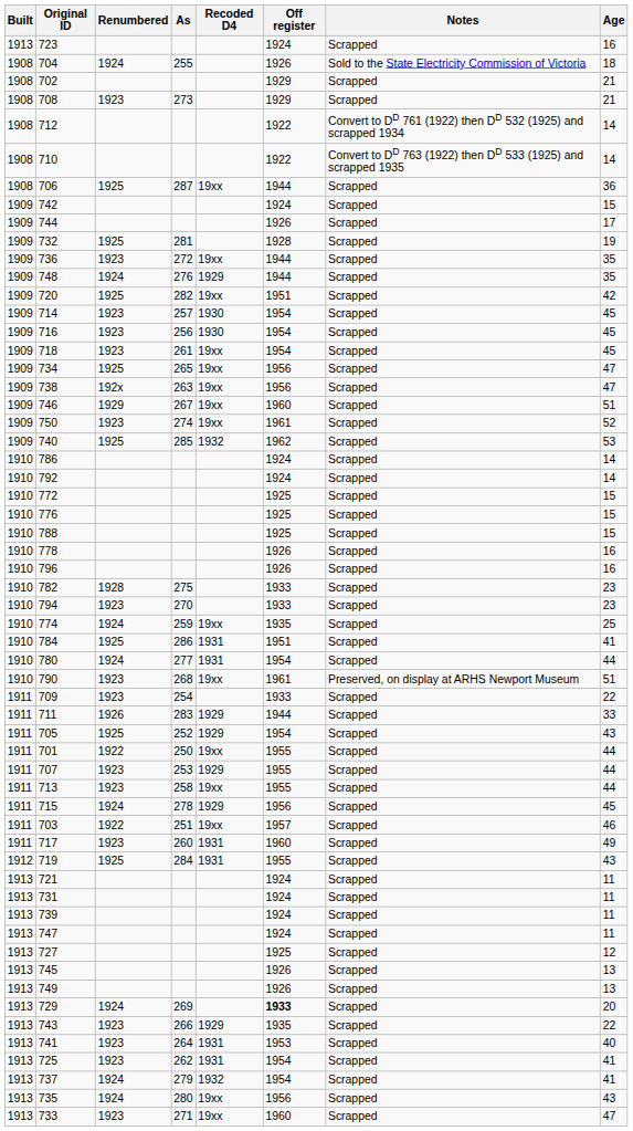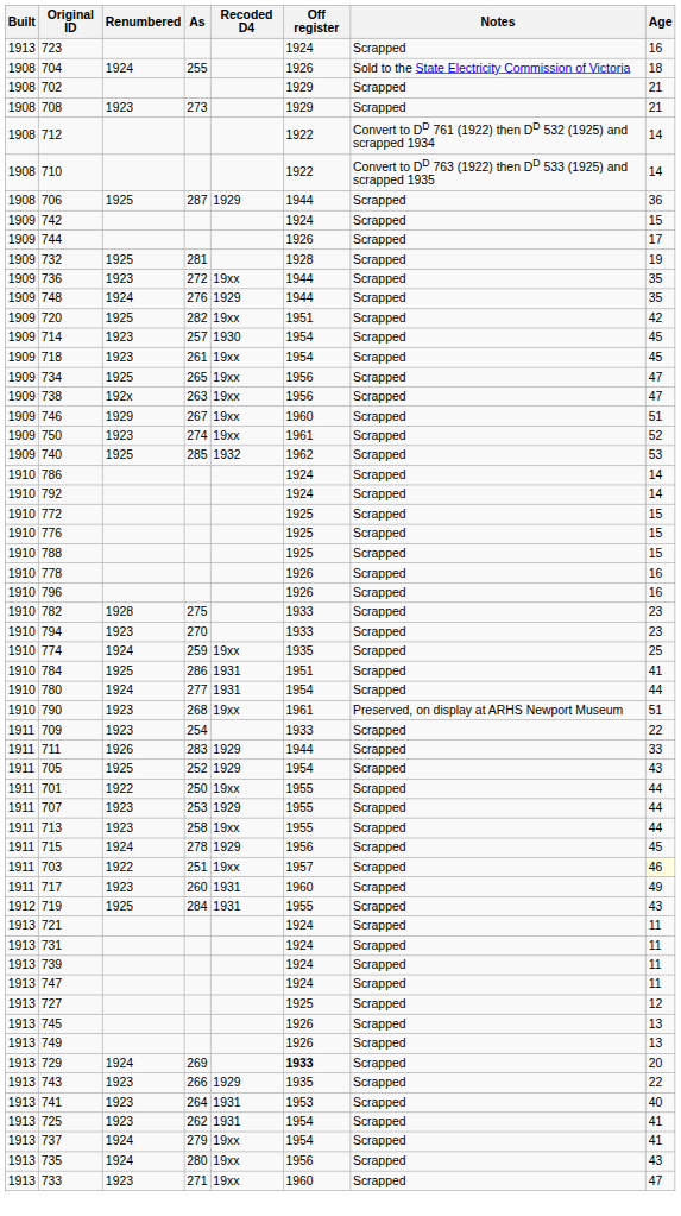 <table class="wikitable collapsible collapsed sortable">
 <tr>
 <th>Built</th>
 <th>Original ID</th>
 <th>Renumbered</th>
 <th>As</th>
 <th>Recoded D4</th>
 <th>Off register</th>
 <th>Notes</th>
 <th>Age</th>
 </tr>
 <tr>
 <td>1913</td>
 <td>723</td>
 <td></td>
 <td></td>
 <td></td>
 <td>1924</td>
 <td>Scrapped</td>
 <td>16</td>
 </tr>
 <tr>
 <td>1908</td>
 <td>704</td>
 <td>1924</td>
 <td>255</td>
 <td></td>
 <td>1926</td>
 <td>Sold to the <a href='#'>State Electricity Commission of Victoria</a></td>
 <td>18</td>
 </tr>
 <tr>
 <td>1908</td>
 <td>702</td>
 <td></td>
 <td></td>
 <td></td>
 <td>1929</td>
 <td>Scrapped</td>
 <td>21</td>
 </tr>
 <tr>
 <td>1908</td>
 <td>708</td>
 <td>1923</td>
 <td>273</td>
 <td></td>
 <td>1929</td>
 <td>Scrapped</td>
 <td>21</td>
 </tr>
 <tr>
 <td>1908</td>
 <td>712</td>
 <td></td>
 <td></td>
 <td></td>
 <td>1922</td>
 <td>Convert to D<sup>D</sup> 761 (1922) then D<sup>D</sup> 532 (1925) and scrapped 1934</td>
 <td>14</td>
 </tr>
 <tr>
 <td>1908</td>
 <td>710</td>
 <td></td>
 <td></td>
 <td></td>
 <td>1922</td>
 <td>Convert to D<sup>D</sup> 763 (1922) then D<sup>D</sup> 533 (1925) and scrapped 1935</td>
 <td>14</td>
 </tr>
 <tr>
 <td>1908</td>
 <td>706</td>
 <td>1925</td>
 <td>287</td>
-<td>19xx</td>
+<td>1929</td>
 <td>1944</td>
 <td>Scrapped</td>
 <td>36</td>
 </tr>
 <tr>
 <td>1909</td>
 <td>742</td>
 <td></td>
 <td></td>
 <td></td>
 <td>1924</td>
 <td>Scrapped</td>
 <td>15</td>
 </tr>
 <tr>
 <td>1909</td>
 <td>744</td>
 <td></td>
 <td></td>
 <td></td>
 <td>1926</td>
 <td>Scrapped</td>
 <td>17</td>
 </tr>
 <tr>
 <td>1909</td>
 <td>732</td>
 <td>1925</td>
 <td>281</td>
 <td></td>
 <td>1928</td>
 <td>Scrapped</td>
 <td>19</td>
 </tr>
 <tr>
 <td>1909</td>
 <td>736</td>
 <td>1923</td>
 <td>272</td>
 <td>19xx</td>
 <td>1944</td>
 <td>Scrapped</td>
 <td>35</td>
 </tr>
 <tr>
 <td>1909</td>
 <td>748</td>
 <td>1924</td>
 <td>276</td>
 <td>1929</td>
 <td>1944</td>
 <td>Scrapped</td>
 <td>35</td>
 </tr>
 <tr>
 <td>1909</td>
 <td>720</td>
 <td>1925</td>
 <td>282</td>
 <td>19xx</td>
 <td>1951</td>
 <td>Scrapped</td>
 <td>42</td>
 </tr>
 <tr>
 <td>1909</td>
 <td>714</td>
 <td>1923</td>
 <td>257</td>
-<td>1930</td>
-<td>1954</td>
-<td>Scrapped</td>
-<td>45</td>
-</tr>
-<tr>
-<td>1909</td>
-<td>716</td>
-<td>1923</td>
-<td>256</td>
 <td>1930</td>
 <td>1954</td>
 <td>Scrapped</td>
 <td>45</td>
 </tr>
 <tr>
 <td>1909</td>
 <td>718</td>
 <td>1923</td>
 <td>261</td>
 <td>19xx</td>
 <td>1954</td>
 <td>Scrapped</td>
 <td>45</td>
 </tr>
 <tr>
 <td>1909</td>
 <td>734</td>
 <td>1925</td>
 <td>265</td>
 <td>19xx</td>
 <td>1956</td>
 <td>Scrapped</td>
 <td>47</td>
 </tr>
 <tr>
 <td>1909</td>
 <td>738</td>
 <td>192x</td>
 <td>263</td>
 <td>19xx</td>
 <td>1956</td>
 <td>Scrapped</td>
 <td>47</td>
 </tr>
 <tr>
 <td>1909</td>
 <td>746</td>
 <td>1929</td>
 <td>267</td>
 <td>19xx</td>
 <td>1960</td>
 <td>Scrapped</td>
 <td>51</td>
 </tr>
 <tr>
 <td>1909</td>
 <td>750</td>
 <td>1923</td>
 <td>274</td>
 <td>19xx</td>
 <td>1961</td>
 <td>Scrapped</td>
 <td>52</td>
 </tr>
 <tr>
 <td>1909</td>
 <td>740</td>
 <td>1925</td>
 <td>285</td>
 <td>1932</td>
 <td>1962</td>
 <td>Scrapped</td>
 <td>53</td>
 </tr>
 <tr>
 <td>1910</td>
 <td>786</td>
 <td></td>
 <td></td>
 <td></td>
 <td>1924</td>
 <td>Scrapped</td>
 <td>14</td>
 </tr>
 <tr>
 <td>1910</td>
 <td>792</td>
 <td></td>
 <td></td>
 <td></td>
 <td>1924</td>
 <td>Scrapped</td>
 <td>14</td>
 </tr>
 <tr>
 <td>1910</td>
 <td>772</td>
 <td></td>
 <td></td>
 <td></td>
 <td>1925</td>
 <td>Scrapped</td>
 <td>15</td>
 </tr>
 <tr>
 <td>1910</td>
 <td>776</td>
 <td></td>
 <td></td>
 <td></td>
 <td>1925</td>
 <td>Scrapped</td>
 <td>15</td>
 </tr>
 <tr>
 <td>1910</td>
 <td>788</td>
 <td></td>
 <td></td>
 <td></td>
 <td>1925</td>
 <td>Scrapped</td>
 <td>15</td>
 </tr>
 <tr>
 <td>1910</td>
 <td>778</td>
 <td></td>
 <td></td>
 <td></td>
 <td>1926</td>
 <td>Scrapped</td>
 <td>16</td>
 </tr>
 <tr>
 <td>1910</td>
 <td>796</td>
 <td></td>
 <td></td>
 <td></td>
 <td>1926</td>
 <td>Scrapped</td>
 <td>16</td>
 </tr>
 <tr>
 <td>1910</td>
 <td>782</td>
 <td>1928</td>
 <td>275</td>
 <td></td>
 <td>1933</td>
 <td>Scrapped</td>
 <td>23</td>
 </tr>
 <tr>
 <td>1910</td>
 <td>794</td>
 <td>1923</td>
 <td>270</td>
 <td></td>
 <td>1933</td>
 <td>Scrapped</td>
 <td>23</td>
 </tr>
 <tr>
 <td>1910</td>
 <td>774</td>
 <td>1924</td>
 <td>259</td>
 <td>19xx</td>
 <td>1935</td>
 <td>Scrapped</td>
 <td>25</td>
 </tr>
 <tr>
 <td>1910</td>
 <td>784</td>
 <td>1925</td>
 <td>286</td>
 <td>1931</td>
 <td>1951</td>
 <td>Scrapped</td>
 <td>41</td>
 </tr>
 <tr>
 <td>1910</td>
 <td>780</td>
 <td>1924</td>
 <td>277</td>
 <td>1931</td>
 <td>1954</td>
 <td>Scrapped</td>
 <td>44</td>
 </tr>
 <tr>
 <td>1910</td>
 <td>790</td>
 <td>1923</td>
 <td>268</td>
 <td>19xx</td>
 <td>1961</td>
 <td>Preserved, on display at ARHS Newport Museum</td>
 <td>51</td>
 </tr>
 <tr>
 <td>1911</td>
 <td>709</td>
 <td>1923</td>
 <td>254</td>
 <td></td>
 <td>1933</td>
 <td>Scrapped</td>
 <td>22</td>
 </tr>
 <tr>
 <td>1911</td>
 <td>711</td>
 <td>1926</td>
 <td>283</td>
 <td>1929</td>
 <td>1944</td>
 <td>Scrapped</td>
 <td>33</td>
 </tr>
 <tr>
 <td>1911</td>
 <td>705</td>
 <td>1925</td>
 <td>252</td>
 <td>1929</td>
 <td>1954</td>
 <td>Scrapped</td>
 <td>43</td>
 </tr>
 <tr>
 <td>1911</td>
 <td>701</td>
 <td>1922</td>
 <td>250</td>
 <td>19xx</td>
 <td>1955</td>
 <td>Scrapped</td>
 <td>44</td>
 </tr>
 <tr>
 <td>1911</td>
 <td>707</td>
 <td>1923</td>
 <td>253</td>
 <td>1929</td>
 <td>1955</td>
 <td>Scrapped</td>
 <td>44</td>
 </tr>
 <tr>
 <td>1911</td>
 <td>713</td>
 <td>1923</td>
 <td>258</td>
 <td>19xx</td>
 <td>1955</td>
 <td>Scrapped</td>
 <td>44</td>
 </tr>
 <tr>
 <td>1911</td>
 <td>715</td>
 <td>1924</td>
 <td>278</td>
 <td>1929</td>
 <td>1956</td>
 <td>Scrapped</td>
 <td>45</td>
 </tr>
 <tr>
 <td>1911</td>
 <td>703</td>
 <td>1922</td>
 <td>251</td>
 <td>19xx</td>
 <td>1957</td>
 <td>Scrapped</td>
-<td>46</td>
+<td style="background: lightyellow;">46</td>
 </tr>
 <tr>
 <td>1911</td>
 <td>717</td>
 <td>1923</td>
 <td>260</td>
 <td>1931</td>
 <td>1960</td>
 <td>Scrapped</td>
 <td>49</td>
 </tr>
 <tr>
 <td>1912</td>
 <td>719</td>
 <td>1925</td>
 <td>284</td>
 <td>1931</td>
 <td>1955</td>
 <td>Scrapped</td>
 <td>43</td>
 </tr>
 <tr>
 <td>1913</td>
 <td>721</td>
 <td></td>
 <td></td>
 <td></td>
 <td>1924</td>
 <td>Scrapped</td>
 <td>11</td>
 </tr>
 <tr>
 <td>1913</td>
 <td>731</td>
 <td></td>
 <td></td>
 <td></td>
 <td>1924</td>
 <td>Scrapped</td>
 <td>11</td>
 </tr>
 <tr>
 <td>1913</td>
 <td>739</td>
 <td></td>
 <td></td>
 <td></td>
 <td>1924</td>
 <td>Scrapped</td>
 <td>11</td>
 </tr>
 <tr>
 <td>1913</td>
 <td>747</td>
 <td></td>
 <td></td>
 <td></td>
 <td>1924</td>
 <td>Scrapped</td>
 <td>11</td>
 </tr>
 <tr>
 <td>1913</td>
 <td>727</td>
 <td></td>
 <td></td>
 <td></td>
 <td>1925</td>
 <td>Scrapped</td>
 <td>12</td>
 </tr>
 <tr>
 <td>1913</td>
 <td>745</td>
 <td></td>
 <td></td>
 <td></td>
 <td>1926</td>
 <td>Scrapped</td>
 <td>13</td>
 </tr>
 <tr>
 <td>1913</td>
 <td>749</td>
 <td></td>
 <td></td>
 <td></td>
 <td>1926</td>
 <td>Scrapped</td>
 <td>13</td>
 </tr>
 <tr>
 <td>1913</td>
 <td>729</td>
 <td>1924</td>
 <td>269</td>
 <td></td>
 <td><strong>1933</strong></td>
 <td>Scrapped</td>
 <td>20</td>
 </tr>
 <tr>
 <td>1913</td>
 <td>743</td>
 <td>1923</td>
 <td>266</td>
 <td>1929</td>
 <td>1935</td>
 <td>Scrapped</td>
 <td>22</td>
 </tr>
 <tr>
 <td>1913</td>
 <td>741</td>
 <td>1923</td>
 <td>264</td>
 <td>1931</td>
 <td>1953</td>
 <td>Scrapped</td>
 <td>40</td>
 </tr>
 <tr>
 <td>1913</td>
 <td>725</td>
 <td>1923</td>
 <td>262</td>
 <td>1931</td>
 <td>1954</td>
 <td>Scrapped</td>
 <td>41</td>
 </tr>
 <tr>
 <td>1913</td>
 <td>737</td>
 <td>1924</td>
 <td>279</td>
-<td>1932</td>
+<td>19xx</td>
 <td>1954</td>
 <td>Scrapped</td>
 <td>41</td>
 </tr>
 <tr>
 <td>1913</td>
 <td>735</td>
 <td>1924</td>
 <td>280</td>
 <td>19xx</td>
 <td>1956</td>
 <td>Scrapped</td>
 <td>43</td>
 </tr>
 <tr>
 <td>1913</td>
 <td>733</td>
 <td>1923</td>
 <td>271</td>
 <td>19xx</td>
 <td>1960</td>
 <td>Scrapped</td>
 <td>47</td>
 </tr>
 </table>
